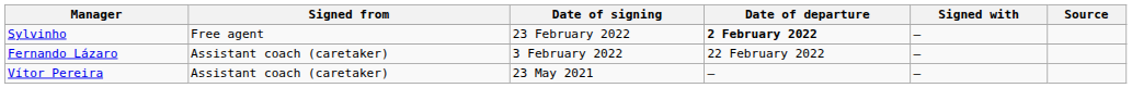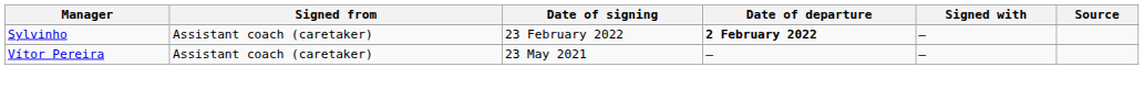 <table class="wikitable sortable" style="width:90%; text-align:center; font-size:95%; text-align:left;">
 <tr>
 <th><strong>Manager </strong></th>
 <th><strong>Signed from</strong></th>
 <th><strong>Date of signing</strong></th>
 <th><strong>Date of departure</strong></th>
 <th><strong>Signed with</strong></th>
 <th><strong>Source</strong></th>
 </tr>
 <tr>
 </tr>
 <tr>
 <td> <a href='#'>Sylvinho</a></td>
-<td>Free agent</td>
+<td>Assistant coach (caretaker)</td>
 <td>23 February 2022</td>
 <td><strong>2 February 2022</strong></td>
 <td>—</td>
 <td></td>
 </tr>
 <tr>
-</tr>
-<tr>
-<td> <a href='#'>Fernando Lázaro</a></td>
-<td>Assistant coach (caretaker)</td>
-<td>3 February 2022</td>
-<td>22 February 2022</td>
-<td>—</td>
-<td></td>
 </tr>
 <tr>
 <td> <a href='#'>Vítor Pereira</a></td>
 <td>Assistant coach (caretaker)</td>
 <td>23 May 2021</td>
 <td>—</td>
 <td>—</td>
 <td></td>
 </tr>
 </table>
